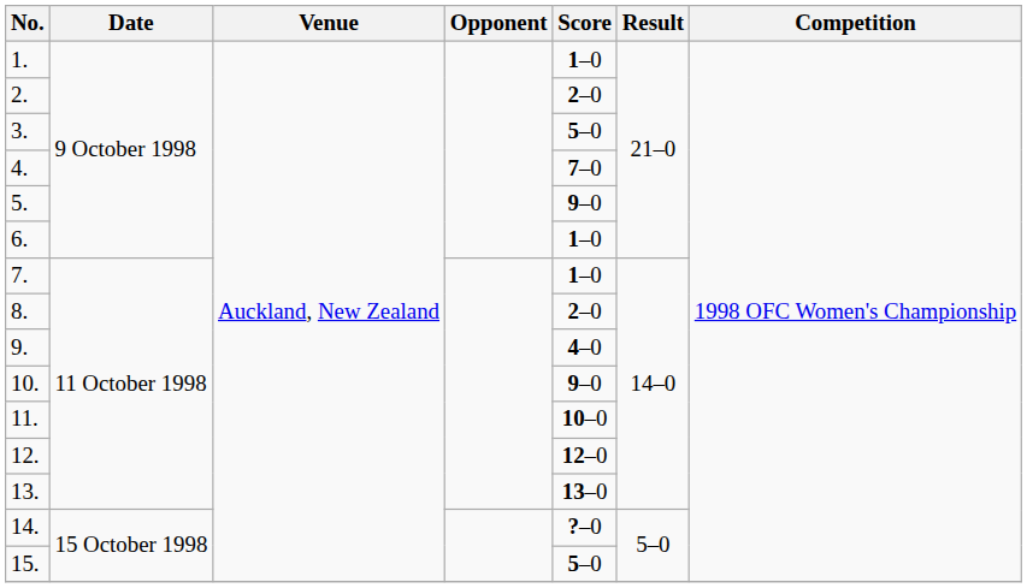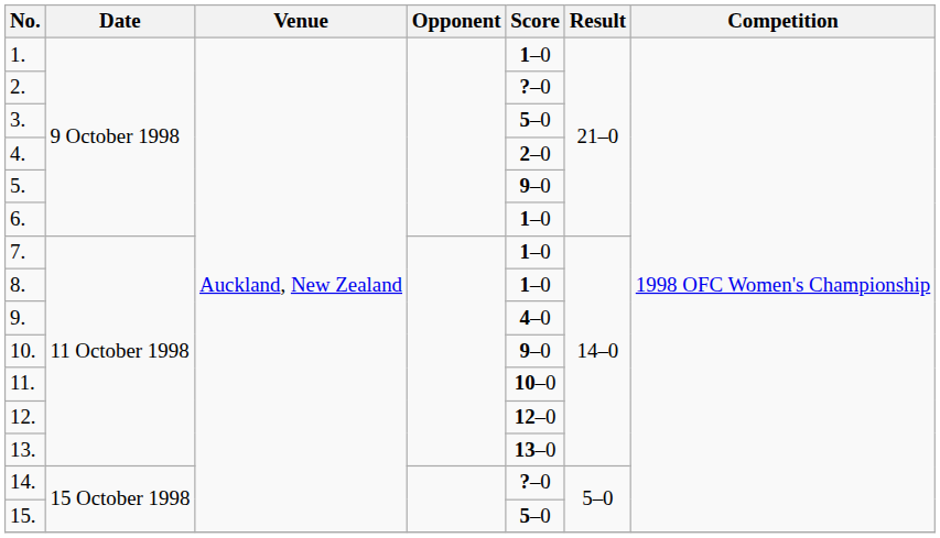 <table class="wikitable">
 <tr>
 <th>No.</th>
 <th>Date</th>
 <th>Venue</th>
 <th>Opponent</th>
 <th>Score</th>
 <th>Result</th>
 <th>Competition</th>
 </tr>
 <tr>
 <td>1.</td>
 <td rowspan=6>9 October 1998</td>
 <td rowspan=15><a href='#'>Auckland</a>, <a href='#'>New Zealand</a></td>
 <td rowspan=6></td>
 <td align=center><strong>1</strong>–0</td>
 <td rowspan=6 align=center>21–0</td>
 <td rowspan=15><a href='#'>1998 OFC Women's Championship</a></td>
 </tr>
 <tr>
 <td>2.</td>
-<td align=center><strong>2</strong>–0</td>
+<td align=center><strong>?</strong>–0</td>
 </tr>
 <tr>
 <td>3.</td>
 <td align=center><strong>5</strong>–0</td>
 </tr>
 <tr>
 <td>4.</td>
-<td align=center><strong>7</strong>–0</td>
+<td align=center><strong>2</strong>–0</td>
 </tr>
 <tr>
 <td>5.</td>
 <td align=center><strong>9</strong>–0</td>
 </tr>
 <tr>
 <td>6.</td>
 <td align=center><strong>1</strong>–0</td>
 </tr>
 <tr>
 <td>7.</td>
 <td rowspan=7>11 October 1998</td>
 <td rowspan=7></td>
 <td align=center><strong>1</strong>–0</td>
 <td rowspan=7 align=center>14–0</td>
 </tr>
 <tr>
 <td>8.</td>
-<td align=center><strong>2</strong>–0</td>
+<td align=center><strong>1</strong>–0</td>
 </tr>
 <tr>
 <td>9.</td>
 <td align=center><strong>4</strong>–0</td>
 </tr>
 <tr>
 <td>10.</td>
 <td align=center><strong>9</strong>–0</td>
 </tr>
 <tr>
 <td>11.</td>
 <td align=center><strong>10</strong>–0</td>
 </tr>
 <tr>
 <td>12.</td>
 <td align=center><strong>12</strong>–0</td>
 </tr>
 <tr>
 <td>13.</td>
 <td align=center><strong>13</strong>–0</td>
 </tr>
 <tr>
 <td>14.</td>
 <td rowspan=2>15 October 1998</td>
 <td rowspan=2></td>
 <td align=center><strong>?</strong>–0</td>
 <td rowspan=2 align=center>5–0</td>
 </tr>
 <tr>
 <td>15.</td>
 <td align=center><strong>5</strong>–0</td>
 </tr>
 <tr>
 </tr>
 </table>
